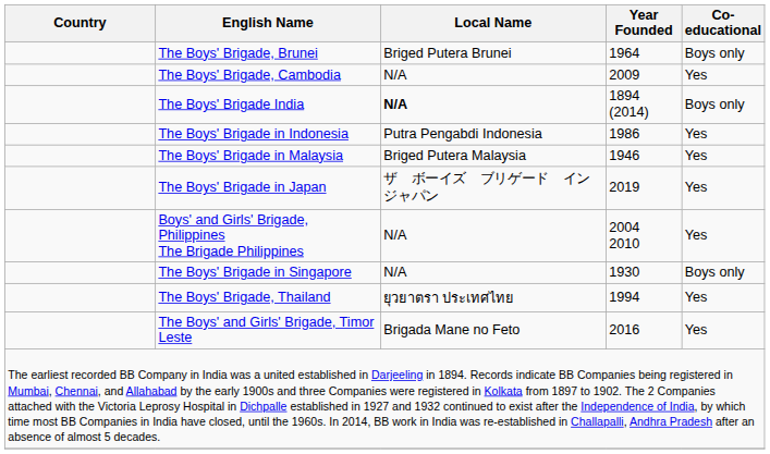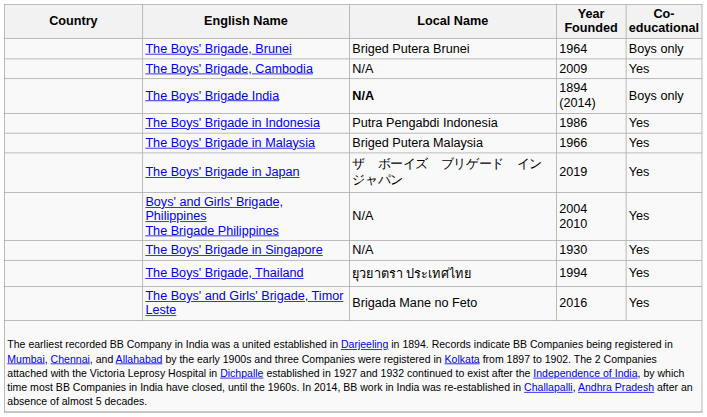 <table class="wikitable sortable collapsible" width="100%">
 <tr>
 <th scope="col" class="unsortable" width="20%">Country</th>
 <th scope="col" width="30%" class="unsortable">English Name</th>
 <th scope="col" width="30%" class="unsortable">Local Name</th>
 <th scope="col" width="10%">Year Founded</th>
 <th scope="col" width="10%" class="unsortable">Co-educational</th>
 </tr>
 <tr>
 <td></td>
 <td><a href='#'>The Boys' Brigade, Brunei</a></td>
 <td>Briged Putera Brunei</td>
 <td>1964</td>
 <td>Boys only</td>
 </tr>
 <tr>
 <td></td>
 <td><a href='#'>The Boys' Brigade, Cambodia</a></td>
 <td>N/A</td>
 <td>2009</td>
 <td>Yes</td>
 </tr>
 <tr>
 <td> </td>
 <td><a href='#'>The Boys' Brigade India</a></td>
 <td><strong>N/A</strong></td>
 <td>1894 (2014)</td>
 <td>Boys only</td>
 </tr>
 <tr>
 <td></td>
 <td><a href='#'>The Boys' Brigade in Indonesia</a></td>
 <td>Putra Pengabdi Indonesia</td>
 <td>1986</td>
 <td>Yes</td>
 </tr>
 <tr>
 <td></td>
 <td><a href='#'>The Boys' Brigade in Malaysia</a></td>
 <td>Briged Putera Malaysia</td>
-<td>1946</td>
+<td>1966</td>
 <td>Yes</td>
 </tr>
 <tr>
 <td></td>
 <td><a href='#'>The Boys' Brigade in Japan</a></td>
 <td>ザ　ボーイズ　ブリゲード　イン　ジャパン</td>
 <td>2019</td>
 <td>Yes</td>
 </tr>
 <tr>
 <td></td>
 <td><a href='#'>Boys' and Girls' Brigade, Philippines</a><br><a href='#'>The Brigade Philippines</a></td>
 <td>N/A</td>
 <td>2004<br>2010</td>
 <td>Yes</td>
 </tr>
 <tr>
 <td></td>
 <td><a href='#'>The Boys' Brigade in Singapore</a></td>
 <td>N/A</td>
 <td>1930</td>
-<td>Boys only</td>
+<td>Yes</td>
 </tr>
 <tr>
 <td></td>
 <td><a href='#'>The Boys' Brigade, Thailand</a></td>
 <td>ยุวยาตรา ประเทศไทย</td>
 <td>1994</td>
 <td>Yes</td>
 </tr>
 <tr>
 <td></td>
 <td><a href='#'>The Boys' and Girls' Brigade, Timor Leste</a></td>
 <td>Brigada Mane no Feto</td>
 <td>2016</td>
 <td>Yes</td>
 </tr>
 <tr>
 <td colspan=6><br> <small>The earliest recorded BB Company in India was a united established in <a href='#'>Darjeeling</a> in 1894. Records indicate BB Companies being registered in <a href='#'>Mumbai</a>, <a href='#'>Chennai</a>, and <a href='#'>Allahabad</a> by the early 1900s and three Companies were registered in <a href='#'>Kolkata</a> from 1897 to 1902. The 2 Companies attached with the Victoria Leprosy Hospital in <a href='#'>Dichpalle</a> established in 1927 and 1932 continued to exist after the <a href='#'>Independence of India</a>, by which time most BB Companies in India have closed, until the 1960s. In 2014, BB work in India was re-established in <a href='#'>Challapalli</a>, <a href='#'>Andhra Pradesh</a> after an absence of almost 5 decades.</small></td>
 </tr>
 <tr>
 </tr>
 </table>
